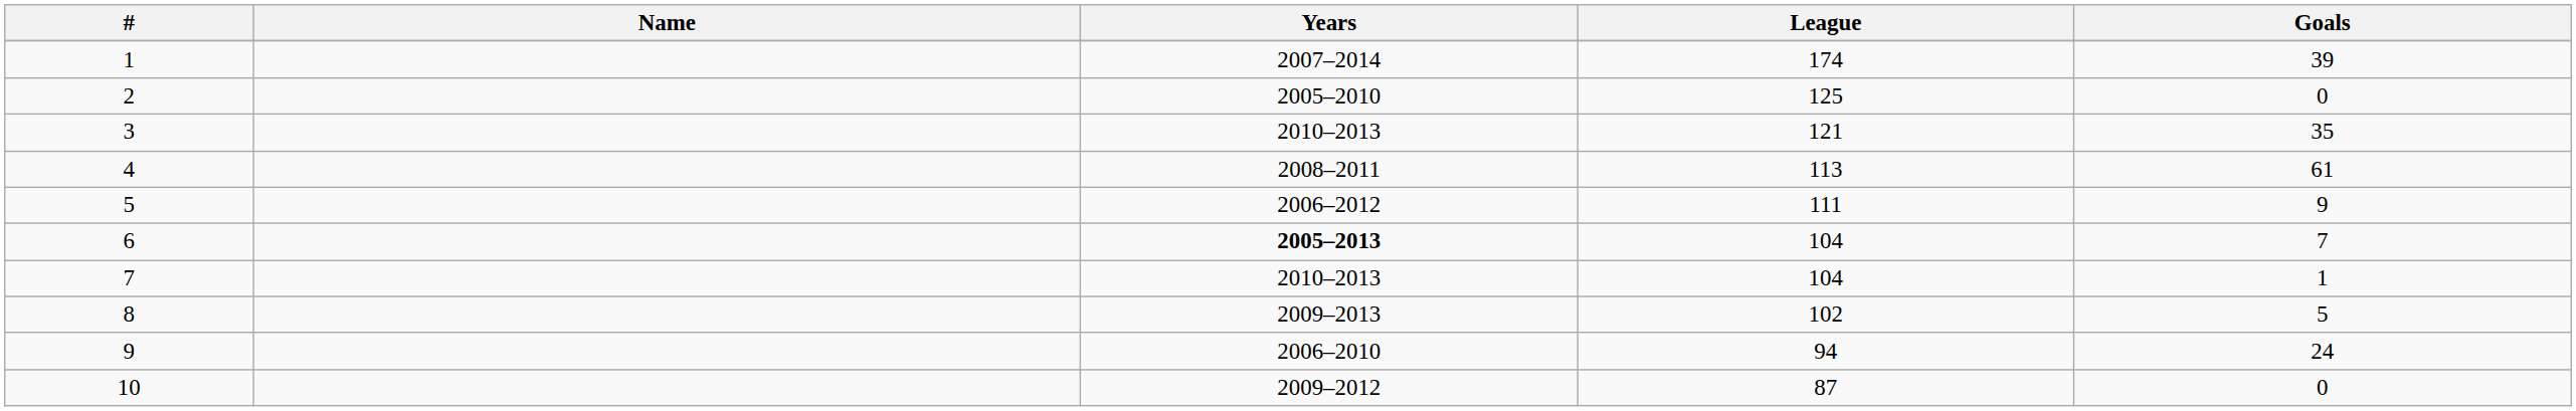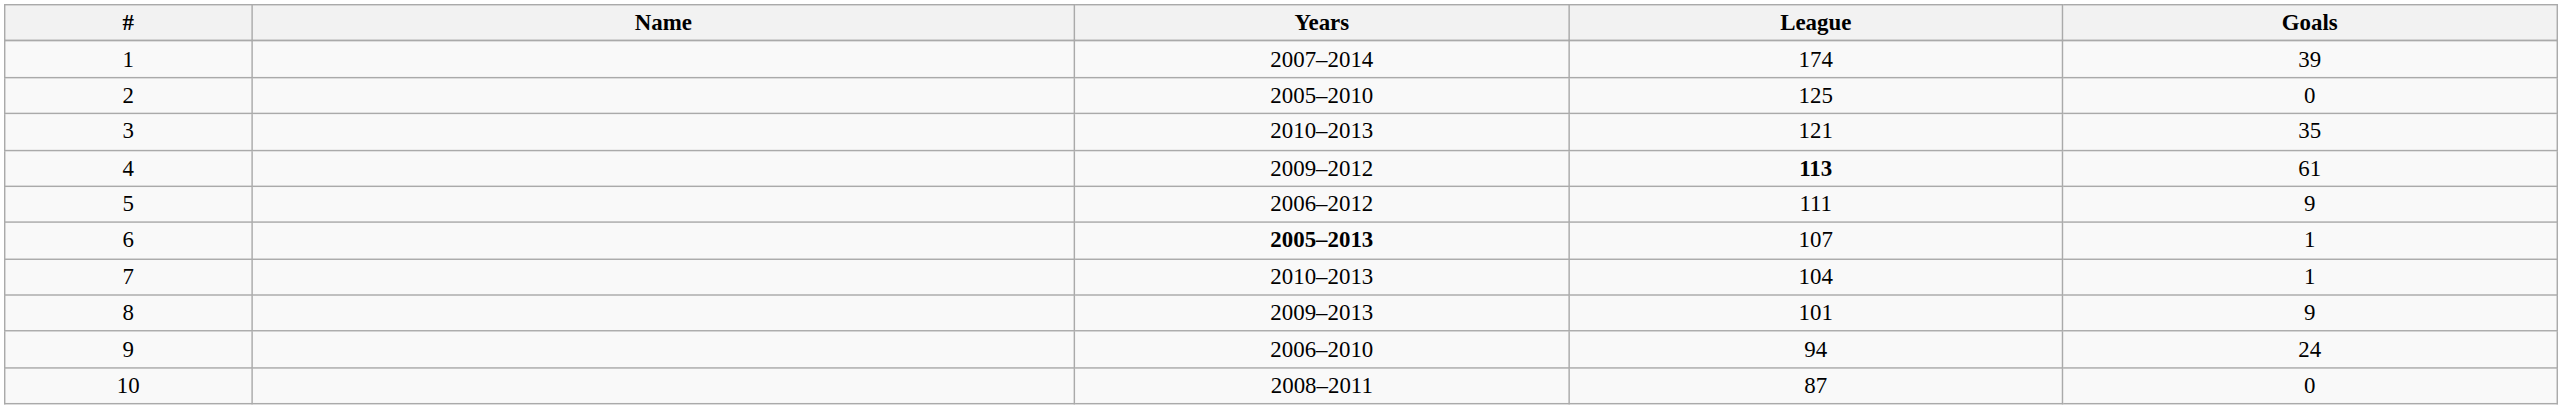 <table class="wikitable sortable" style="text-align: center; width:90%">
 <tr>
 <th width=6%>#</th>
 <th width=20%>Name</th>
 <th width=12%>Years</th>
 <th width=12%>League</th>
 <th width=12%>Goals</th>
 </tr>
 <tr>
 </tr>
 <tr>
 <td>1</td>
 <td style="text-align:left;"> </td>
 <td>2007–2014</td>
 <td>174</td>
 <td>39</td>
 </tr>
 <tr>
 <td>2</td>
 <td style="text-align:left;"> </td>
 <td>2005–2010</td>
 <td>125</td>
 <td>0</td>
 </tr>
 <tr>
 <td>3</td>
 <td style="text-align:left;"> </td>
 <td>2010–2013</td>
 <td>121</td>
 <td>35</td>
 </tr>
 <tr>
 <td>4</td>
 <td style="text-align:left;"> </td>
-<td>2008–2011</td>
-<td>113</td>
+<td>2009–2012</td>
+<td><strong>113</strong></td>
 <td>61</td>
 </tr>
 <tr>
 <td>5</td>
 <td style="text-align:left;"> </td>
 <td>2006–2012</td>
 <td>111</td>
 <td>9</td>
 </tr>
 <tr>
 <td>6</td>
 <td style="text-align:left;"> </td>
 <td><strong>2005–2013</strong></td>
-<td>104</td>
-<td>7</td>
+<td>107</td>
+<td>1</td>
 </tr>
 <tr>
 <td>7</td>
 <td style="text-align:left;"> </td>
 <td>2010–2013</td>
 <td>104</td>
 <td>1</td>
 </tr>
 <tr>
 <td>8</td>
 <td style="text-align:left;"> </td>
 <td>2009–2013</td>
-<td>102</td>
-<td>5</td>
+<td>101</td>
+<td>9</td>
 </tr>
 <tr>
 <td>9</td>
 <td style="text-align:left;"> </td>
 <td>2006–2010</td>
 <td>94</td>
 <td>24</td>
 </tr>
 <tr>
 <td>10</td>
 <td style="text-align:left;"> </td>
-<td>2009–2012</td>
+<td>2008–2011</td>
 <td>87</td>
 <td>0</td>
 </tr>
 </table>
